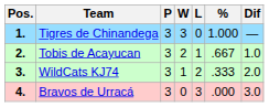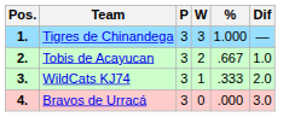 <table class="wikitable sortable" style="text-align: center;">
 <tr>
 <th align="center">Pos.</th>
 <th align="center">Team</th>
 <th align="center">P</th>
 <th align="center">W</th>
-<th align="center">L</th>
 <th align="center">%</th>
 <th align="center">Dif</th>
 </tr>
 <tr style="background: #97DEFF;">
 <td><strong>1.</strong></td>
 <td align=left> <a href='#'>Tigres de Chinandega</a></td>
 <td>3</td>
 <td>3</td>
-<td>0</td>
 <td>1.000</td>
 <td>—</td>
 </tr>
 <tr style="background: #CCFFCC;">
 <td><strong>2.</strong></td>
 <td align=left> <a href='#'>Tobis de Acayucan</a></td>
 <td>3</td>
 <td>2</td>
-<td>1</td>
 <td>.667</td>
 <td>1.0</td>
 </tr>
 <tr style="background: #CCFFCC;">
 <td><strong>3.</strong></td>
 <td align=left> <a href='#'>WildCats KJ74</a></td>
 <td>3</td>
 <td>1</td>
-<td>2</td>
 <td>.333</td>
 <td>2.0</td>
 </tr>
 <tr style="background: #ffcccc;">
 <td><strong>4.</strong></td>
 <td align=left> <a href='#'>Bravos de Urracá</a></td>
 <td>3</td>
 <td>0</td>
-<td>3</td>
 <td>.000</td>
 <td>3.0</td>
 </tr>
 </table>
